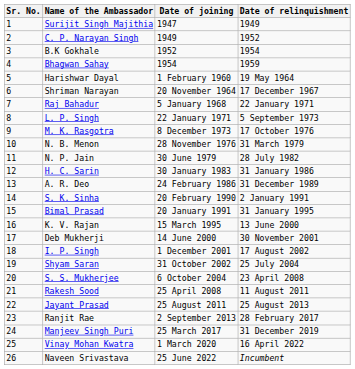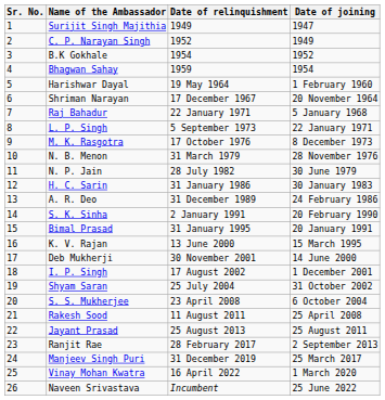 <table class="wikitable">
 <tr>
 <th>Sr. No.</th>
 <th>Name of the Ambassador</th>
+<th>Date of relinquishment</th>
 <th>Date of joining</th>
-<th>Date of relinquishment</th>
 </tr>
 <tr>
 <td>1</td>
 <td><a href='#'>Surijit Singh Majithia</a></td>
+<td>1949</td>
 <td>1947</td>
-<td>1949</td>
 </tr>
 <tr>
 <td>2</td>
 <td><a href='#'>C. P. Narayan Singh</a></td>
+<td>1952</td>
 <td>1949</td>
-<td>1952</td>
 </tr>
 <tr>
 <td>3</td>
 <td>B.K Gokhale</td>
+<td>1954</td>
 <td>1952</td>
-<td>1954</td>
 </tr>
 <tr>
 <td>4</td>
 <td><a href='#'>Bhagwan Sahay</a></td>
+<td>1959</td>
 <td>1954</td>
-<td>1959</td>
 </tr>
 <tr>
 <td>5</td>
 <td>Harishwar Dayal</td>
+<td>19 May 1964</td>
 <td>1 February 1960</td>
-<td>19 May 1964</td>
 </tr>
 <tr>
 <td>6</td>
 <td>Shriman Narayan</td>
+<td>17 December 1967</td>
 <td>20 November 1964</td>
-<td>17 December 1967</td>
 </tr>
 <tr>
 <td>7</td>
 <td><a href='#'>Raj Bahadur</a></td>
+<td>22 January 1971</td>
 <td>5 January 1968</td>
-<td>22 January 1971</td>
 </tr>
 <tr>
 <td>8</td>
 <td><a href='#'>L. P. Singh</a></td>
+<td>5 September 1973</td>
 <td>22 January 1971</td>
-<td>5 September 1973</td>
 </tr>
 <tr>
 <td>9</td>
 <td><a href='#'>M. K. Rasgotra</a></td>
+<td>17 October 1976</td>
 <td>8 December 1973</td>
-<td>17 October 1976</td>
 </tr>
 <tr>
 <td>10</td>
 <td>N. B. Menon</td>
+<td>31 March 1979</td>
 <td>28 November 1976</td>
-<td>31 March 1979</td>
 </tr>
 <tr>
 <td>11</td>
 <td>N. P. Jain</td>
+<td>28 July 1982</td>
 <td>30 June 1979</td>
-<td>28 July 1982</td>
 </tr>
 <tr>
 <td>12</td>
 <td><a href='#'>H. C. Sarin</a></td>
+<td>31 January 1986</td>
 <td>30 January 1983</td>
-<td>31 January 1986</td>
 </tr>
 <tr>
 <td>13</td>
 <td>A. R. Deo</td>
+<td>31 December 1989</td>
 <td>24 February 1986</td>
-<td>31 December 1989</td>
 </tr>
 <tr>
 <td>14</td>
 <td><a href='#'>S. K. Sinha</a></td>
+<td>2 January 1991</td>
 <td>20 February 1990</td>
-<td>2 January 1991</td>
 </tr>
 <tr>
 <td>15</td>
 <td><a href='#'>Bimal Prasad</a></td>
+<td>31 January 1995</td>
 <td>20 January 1991</td>
-<td>31 January 1995</td>
 </tr>
 <tr>
 <td>16</td>
 <td>K. V. Rajan</td>
+<td>13 June 2000</td>
 <td>15 March 1995</td>
-<td>13 June 2000</td>
 </tr>
 <tr>
 <td>17</td>
 <td>Deb Mukherji</td>
+<td>30 November 2001</td>
 <td>14 June 2000</td>
-<td>30 November 2001</td>
 </tr>
 <tr>
 <td>18</td>
 <td><a href='#'>I. P. Singh</a></td>
+<td>17 August 2002</td>
 <td>1 December 2001</td>
-<td>17 August 2002</td>
 </tr>
 <tr>
 <td>19</td>
 <td><a href='#'>Shyam Saran</a></td>
+<td>25 July 2004</td>
 <td>31 October 2002</td>
-<td>25 July 2004</td>
 </tr>
 <tr>
 <td>20</td>
 <td><a href='#'>S. S. Mukherjee</a></td>
+<td>23 April 2008</td>
 <td>6 October 2004</td>
-<td>23 April 2008</td>
 </tr>
 <tr>
 <td>21</td>
 <td><a href='#'>Rakesh Sood</a></td>
+<td>11 August 2011</td>
 <td>25 April 2008</td>
-<td>11 August 2011</td>
 </tr>
 <tr>
 <td>22</td>
 <td><a href='#'>Jayant Prasad</a></td>
+<td>25 August 2013</td>
 <td>25 August 2011</td>
-<td>25 August 2013</td>
 </tr>
 <tr>
 <td>23</td>
 <td>Ranjit Rae</td>
+<td>28 February 2017</td>
 <td>2 September 2013</td>
-<td>28 February 2017</td>
 </tr>
 <tr>
 <td>24</td>
 <td><a href='#'>Manjeev Singh Puri</a></td>
+<td>31 December 2019</td>
 <td>25 March 2017</td>
-<td>31 December 2019</td>
 </tr>
 <tr>
 <td>25</td>
 <td><a href='#'>Vinay Mohan Kwatra</a></td>
+<td>16 April 2022</td>
 <td>1 March 2020</td>
-<td>16 April 2022</td>
 </tr>
 <tr>
 <td>26</td>
 <td>Naveen Srivastava</td>
+<td><em>Incumbent</em></td>
 <td>25 June 2022</td>
-<td><em>Incumbent</em></td>
 </tr>
 </table>
